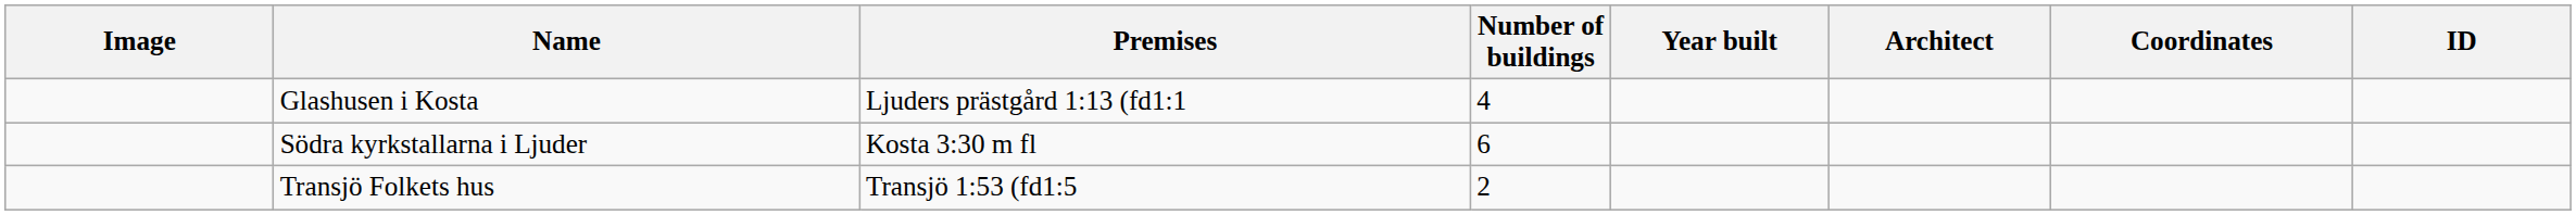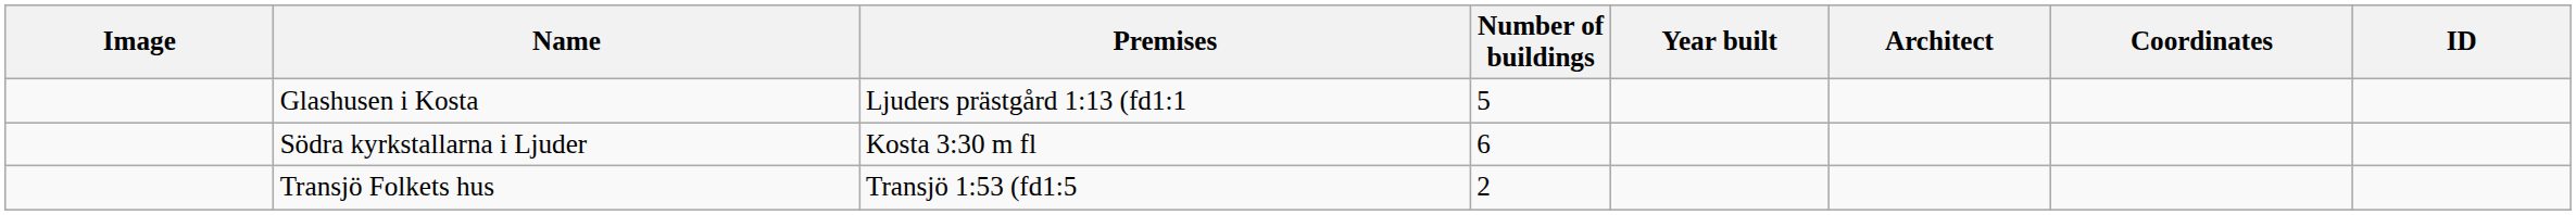 <table class="wikitable" width="95%">
 <tr>
 <th width="150">Image</th>
 <th>Name</th>
 <th>Premises</th>
 <th width="75">Number of<br>buildings</th>
 <th width="120">Year built</th>
 <th>Architect</th>
 <th width="170">Coordinates</th>
 <th width="120">ID</th>
 </tr>
 <tr>
 <td></td>
 <td>Glashusen i Kosta</td>
 <td>Ljuders prästgård 1:13 (fd1:1</td>
-<td>4</td>
+<td>5</td>
 <td></td>
 <td></td>
 <td></td>
 <td></td>
 </tr>
 <tr>
 <td></td>
 <td>Södra kyrkstallarna i Ljuder</td>
 <td>Kosta 3:30 m fl</td>
 <td>6</td>
 <td></td>
 <td></td>
 <td></td>
 <td></td>
 </tr>
 <tr>
 <td></td>
 <td>Transjö Folkets hus</td>
 <td>Transjö 1:53 (fd1:5</td>
 <td>2</td>
 <td></td>
 <td></td>
 <td></td>
 <td></td>
 </tr>
 </table>
